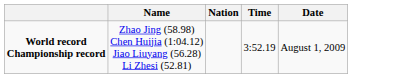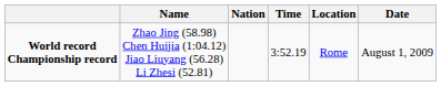 <table class=wikitable style=text-align:center>
 <tr>
 <th></th>
 <th>Name</th>
 <th>Nation</th>
 <th>Time</th>
+<th>Location</th>
 <th>Date</th>
 </tr>
 <tr>
 <td><strong>World record</strong> <br> <strong>Championship record</strong></td>
 <td><a href='#'>Zhao Jing</a> (58.98)<br><a href='#'>Chen Huijia</a> (1:04.12)<br><a href='#'>Jiao Liuyang</a> (56.28)<br><a href='#'>Li Zhesi</a> (52.81)</td>
 <td></td>
 <td align=left>3:52.19</td>
+<td><a href='#'>Rome</a></td>
 <td>August 1, 2009</td>
 </tr>
 </table>
